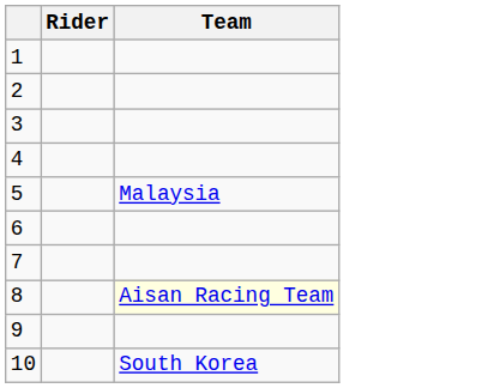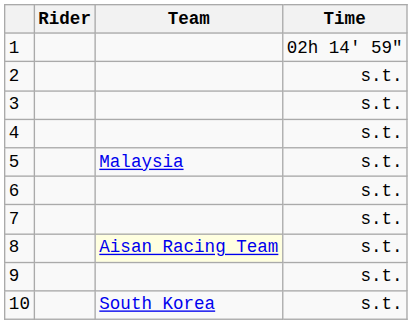 <table class=wikitable>
 <tr>
 <th></th>
 <th>Rider</th>
 <th>Team</th>
+<th>Time</th>
 </tr>
 <tr>
 <td>1</td>
 <td></td>
 <td></td>
+<td align=right>02h 14' 59"</td>
 </tr>
 <tr>
 <td>2</td>
 <td> </td>
 <td></td>
+<td align=right>s.t.</td>
 </tr>
 <tr>
 <td>3</td>
 <td></td>
 <td></td>
+<td align=right>s.t.</td>
 </tr>
 <tr>
 <td>4</td>
 <td></td>
 <td></td>
+<td align=right>s.t.</td>
 </tr>
 <tr>
 <td>5</td>
 <td></td>
 <td><a href='#'>Malaysia</a></td>
+<td align=right>s.t.</td>
 </tr>
 <tr>
 <td>6</td>
 <td></td>
 <td></td>
+<td align=right>s.t.</td>
 </tr>
 <tr>
 <td>7</td>
 <td></td>
 <td></td>
+<td align=right>s.t.</td>
 </tr>
 <tr>
 <td>8</td>
 <td></td>
 <td style="background: lightyellow;"><a href='#'>Aisan Racing Team</a></td>
+<td align=right>s.t.</td>
 </tr>
 <tr>
 <td>9</td>
 <td></td>
 <td></td>
+<td align=right>s.t.</td>
 </tr>
 <tr>
 <td>10</td>
 <td></td>
 <td><a href='#'>South Korea</a></td>
+<td align=right>s.t.</td>
 </tr>
 </table>
